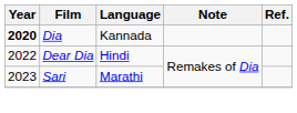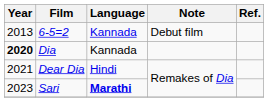 <table class="wikitable   ">
 <tr>
 <th>Year</th>
 <th>Film</th>
 <th>Language</th>
 <th>Note</th>
 <th>Ref.</th>
 </tr>
 <tr>
+<td>2013</td>
+<td><em><a href='#'>6-5=2</a></em></td>
+<td><a href='#'>Kannada</a></td>
+<td>Debut film</td>
+<td></td>
+</tr>
+<tr>
 <td><strong>2020</strong></td>
 <td><em><a href='#'>Dia</a></em></td>
 <td>Kannada</td>
 <td></td>
 <td></td>
 </tr>
 <tr>
-<td>2022</td>
+<td>2021</td>
 <td><em><a href='#'>Dear Dia</a></em></td>
 <td><a href='#'>Hindi</a></td>
 <td rowspan="2">Remakes of <em><a href='#'>Dia</a></em></td>
 <td></td>
 </tr>
 <tr>
 <td>2023</td>
 <td><em><a href='#'>Sari</a></em></td>
-<td><a href='#'>Marathi</a></td>
+<td><strong><a href='#'>Marathi</a></strong></td>
 <td></td>
 </tr>
 <tr>
 </tr>
 </table>
